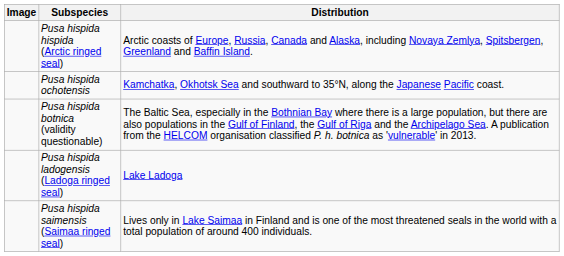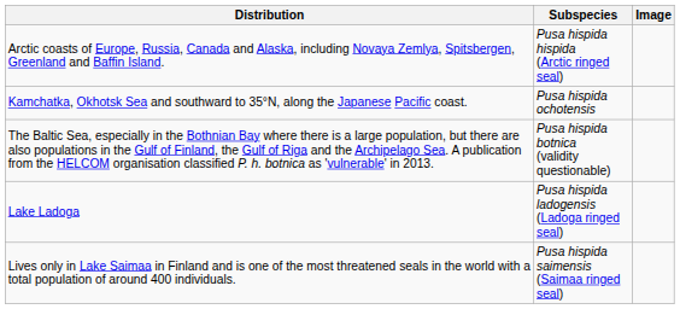 <table class="wikitable ">
 <tr>
+<th>Distribution</th>
+<th>Subspecies</th>
 <th>Image</th>
-<th>Subspecies</th>
-<th>Distribution</th>
 </tr>
 <tr>
+<td>Arctic coasts of <a href='#'>Europe</a>, <a href='#'>Russia</a>, <a href='#'>Canada</a> and <a href='#'>Alaska</a>, including <a href='#'>Novaya Zemlya</a>, <a href='#'>Spitsbergen</a>, <a href='#'>Greenland</a> and <a href='#'>Baffin Island</a>.</td>
+<td><em>Pusa hispida hispida</em><br>(<a href='#'>Arctic ringed seal</a>)</td>
 <td></td>
-<td><em>Pusa hispida hispida</em><br>(<a href='#'>Arctic ringed seal</a>)</td>
-<td>Arctic coasts of <a href='#'>Europe</a>, <a href='#'>Russia</a>, <a href='#'>Canada</a> and <a href='#'>Alaska</a>, including <a href='#'>Novaya Zemlya</a>, <a href='#'>Spitsbergen</a>, <a href='#'>Greenland</a> and <a href='#'>Baffin Island</a>.</td>
 </tr>
 <tr>
+<td><a href='#'>Kamchatka</a>, <a href='#'>Okhotsk Sea</a> and southward to 35°N, along the <a href='#'>Japanese</a> <a href='#'>Pacific</a> coast.</td>
+<td><em>Pusa hispida ochotensis</em></td>
 <td></td>
-<td><em>Pusa hispida ochotensis</em></td>
-<td><a href='#'>Kamchatka</a>, <a href='#'>Okhotsk Sea</a> and southward to 35°N, along the <a href='#'>Japanese</a> <a href='#'>Pacific</a> coast.</td>
 </tr>
 <tr>
+<td>The Baltic Sea, especially in the <a href='#'>Bothnian Bay</a> where there is a large population, but there are also populations in the <a href='#'>Gulf of Finland</a>, the <a href='#'>Gulf of Riga</a> and the <a href='#'>Archipelago Sea</a>. A publication from the <a href='#'>HELCOM</a> organisation classified <em>P. h. botnica</em> as '<a href='#'>vulnerable</a>' in 2013.</td>
+<td><em>Pusa hispida botnica</em><br>(validity questionable)</td>
 <td></td>
-<td><em>Pusa hispida botnica</em><br>(validity questionable)</td>
-<td>The Baltic Sea, especially in the <a href='#'>Bothnian Bay</a> where there is a large population, but there are also populations in the <a href='#'>Gulf of Finland</a>, the <a href='#'>Gulf of Riga</a> and the <a href='#'>Archipelago Sea</a>. A publication from the <a href='#'>HELCOM</a> organisation classified <em>P. h. botnica</em> as '<a href='#'>vulnerable</a>' in 2013.</td>
 </tr>
 <tr>
+<td><a href='#'>Lake Ladoga</a></td>
+<td><em>Pusa hispida ladogensis</em><br>(<a href='#'>Ladoga ringed seal</a>)</td>
 <td></td>
-<td><em>Pusa hispida ladogensis</em><br>(<a href='#'>Ladoga ringed seal</a>)</td>
-<td><a href='#'>Lake Ladoga</a></td>
 </tr>
 <tr>
+<td>Lives only in <a href='#'>Lake Saimaa</a> in Finland and is one of the most threatened seals in the world with a total population of around 400 individuals.</td>
+<td><em>Pusa hispida saimensis</em><br>(<a href='#'>Saimaa ringed seal</a>)</td>
 <td></td>
-<td><em>Pusa hispida saimensis</em><br>(<a href='#'>Saimaa ringed seal</a>)</td>
-<td>Lives only in <a href='#'>Lake Saimaa</a> in Finland and is one of the most threatened seals in the world with a total population of around 400 individuals.</td>
 </tr>
 </table>
